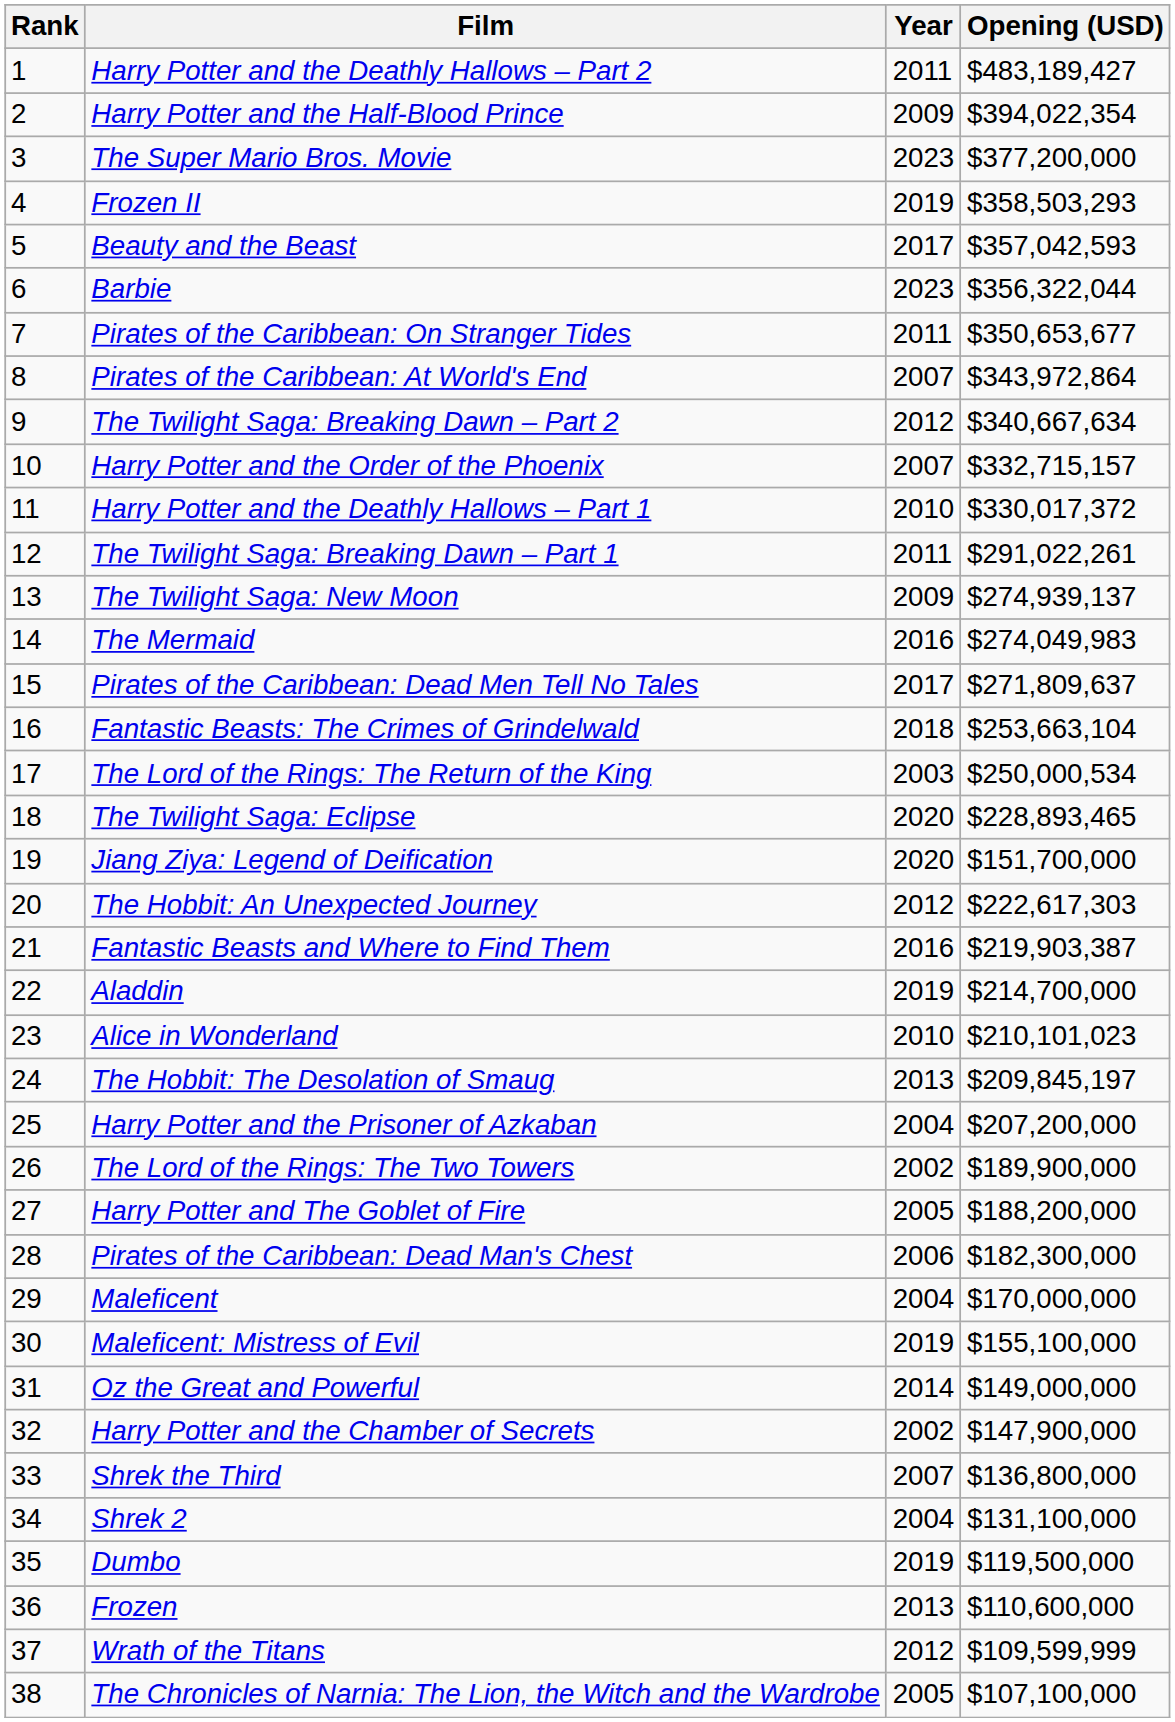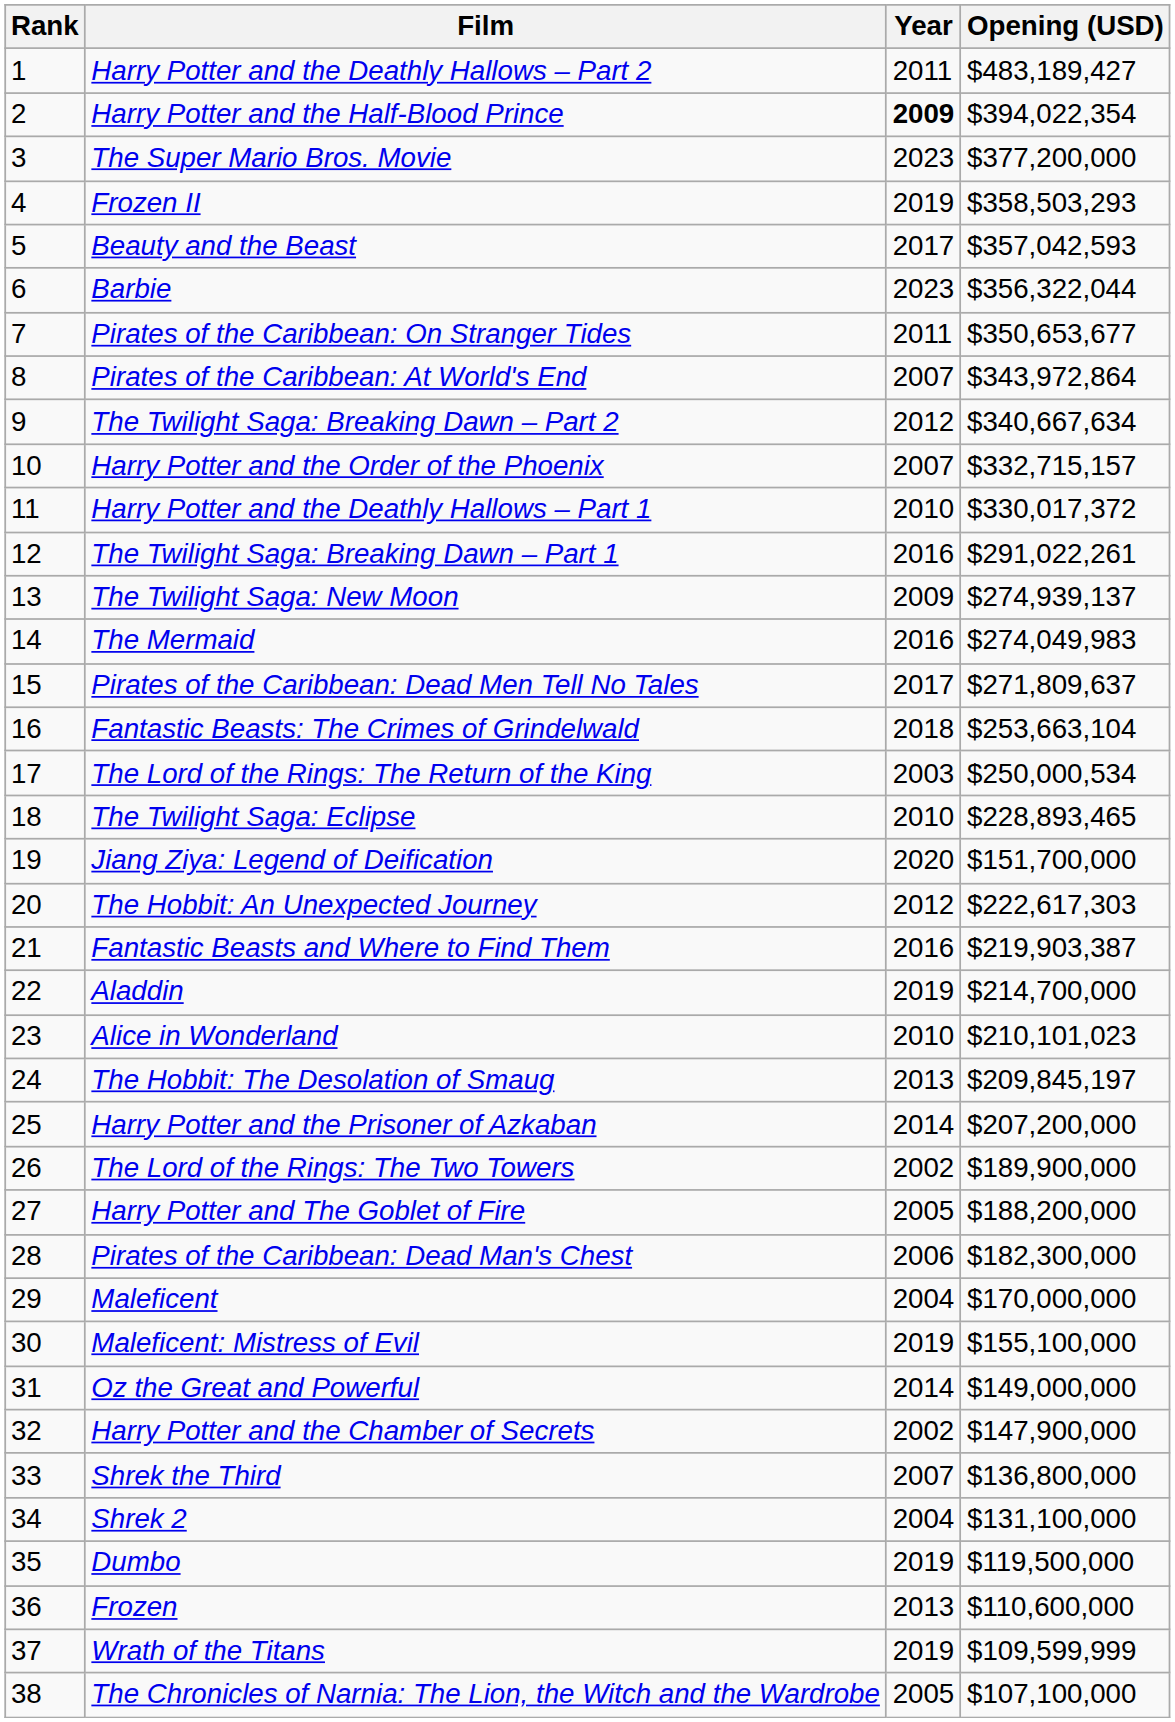 <table class="wikitable plainrowheaders" style="margin:auto; margin:auto;">
 <tr>
 <th>Rank</th>
 <th>Film</th>
 <th>Year</th>
 <th>Opening (USD)</th>
 </tr>
 <tr>
 <td>1</td>
 <td><em><a href='#'>Harry Potter and the Deathly Hallows – Part 2</a></em></td>
 <td>2011</td>
 <td>$483,189,427</td>
 </tr>
 <tr>
 <td>2</td>
 <td><em><a href='#'>Harry Potter and the Half-Blood Prince</a></em></td>
-<td>2009</td>
+<td><strong>2009</strong></td>
 <td>$394,022,354</td>
 </tr>
 <tr>
 <td>3</td>
 <td><em><a href='#'>The Super Mario Bros. Movie</a></em></td>
 <td>2023</td>
 <td>$377,200,000</td>
 </tr>
 <tr>
 <td>4</td>
 <td><em><a href='#'>Frozen II</a></em></td>
 <td>2019</td>
 <td>$358,503,293</td>
 </tr>
 <tr>
 <td>5</td>
 <td><em><a href='#'>Beauty and the Beast</a></em></td>
 <td>2017</td>
 <td>$357,042,593</td>
 </tr>
 <tr>
 <td>6</td>
 <td><em><a href='#'>Barbie</a></em></td>
 <td>2023</td>
 <td>$356,322,044</td>
 </tr>
 <tr>
 <td>7</td>
 <td><em><a href='#'>Pirates of the Caribbean: On Stranger Tides</a></em></td>
 <td>2011</td>
 <td>$350,653,677</td>
 </tr>
 <tr>
 <td>8</td>
 <td><em><a href='#'>Pirates of the Caribbean: At World's End</a></em></td>
 <td>2007</td>
 <td>$343,972,864</td>
 </tr>
 <tr>
 <td>9</td>
 <td><em><a href='#'>The Twilight Saga: Breaking Dawn – Part 2</a></em></td>
 <td>2012</td>
 <td>$340,667,634</td>
 </tr>
 <tr>
 <td>10</td>
 <td><em><a href='#'>Harry Potter and the Order of the Phoenix</a></em></td>
 <td>2007</td>
 <td>$332,715,157</td>
 </tr>
 <tr>
 <td>11</td>
 <td><em><a href='#'>Harry Potter and the Deathly Hallows – Part 1</a></em></td>
 <td>2010</td>
 <td>$330,017,372</td>
 </tr>
 <tr>
 <td>12</td>
 <td><em><a href='#'>The Twilight Saga: Breaking Dawn – Part 1</a></em></td>
-<td>2011</td>
+<td>2016</td>
 <td>$291,022,261</td>
 </tr>
 <tr>
 <td>13</td>
 <td><em><a href='#'>The Twilight Saga: New Moon</a></em></td>
 <td>2009</td>
 <td>$274,939,137</td>
 </tr>
 <tr>
 <td>14</td>
 <td><a href='#'><em>The Mermaid</em></a></td>
 <td>2016</td>
 <td>$274,049,983</td>
 </tr>
 <tr>
 <td>15</td>
 <td><em><a href='#'>Pirates of the Caribbean: Dead Men Tell No Tales</a></em></td>
 <td>2017</td>
 <td>$271,809,637</td>
 </tr>
 <tr>
 <td>16</td>
 <td><em><a href='#'>Fantastic Beasts: The Crimes of Grindelwald</a></em></td>
 <td>2018</td>
 <td>$253,663,104</td>
 </tr>
 <tr>
 <td>17</td>
 <td><em><a href='#'>The Lord of the Rings: The Return of the King</a></em></td>
 <td>2003</td>
 <td>$250,000,534</td>
 </tr>
 <tr>
 <td>18</td>
 <td><em><a href='#'>The Twilight Saga: Eclipse</a></em></td>
-<td>2020</td>
+<td>2010</td>
 <td>$228,893,465</td>
 </tr>
 <tr>
 <td>19</td>
 <td><em><a href='#'>Jiang Ziya: Legend of Deification</a></em></td>
 <td>2020</td>
 <td>$151,700,000</td>
 </tr>
 <tr>
 <td>20</td>
 <td><em><a href='#'>The Hobbit: An Unexpected Journey</a></em></td>
 <td>2012</td>
 <td>$222,617,303</td>
 </tr>
 <tr>
 <td>21</td>
 <td><em><a href='#'>Fantastic Beasts and Where to Find Them</a></em></td>
 <td>2016</td>
 <td>$219,903,387</td>
 </tr>
 <tr>
 <td>22</td>
 <td><em><a href='#'>Aladdin</a></em></td>
 <td>2019</td>
 <td>$214,700,000</td>
 </tr>
 <tr>
 <td>23</td>
 <td><em><a href='#'>Alice in Wonderland</a></em></td>
 <td>2010</td>
 <td>$210,101,023</td>
 </tr>
 <tr>
 <td>24</td>
 <td><em><a href='#'>The Hobbit: The Desolation of Smaug</a></em></td>
 <td>2013</td>
 <td>$209,845,197</td>
 </tr>
 <tr>
 <td>25</td>
 <td><em><a href='#'>Harry Potter and the Prisoner of Azkaban</a></em></td>
-<td>2004</td>
+<td>2014</td>
 <td>$207,200,000</td>
 </tr>
 <tr>
 <td>26</td>
 <td><em><a href='#'>The Lord of the Rings: The Two Towers</a></em></td>
 <td>2002</td>
 <td>$189,900,000</td>
 </tr>
 <tr>
 <td>27</td>
 <td><em><a href='#'>Harry Potter and The Goblet of Fire</a></em></td>
 <td>2005</td>
 <td>$188,200,000</td>
 </tr>
 <tr>
 <td>28</td>
 <td><em><a href='#'>Pirates of the Caribbean: Dead Man's Chest</a></em></td>
 <td>2006</td>
 <td>$182,300,000</td>
 </tr>
 <tr>
 <td>29</td>
 <td><em><a href='#'>Maleficent</a></em></td>
 <td>2004</td>
 <td>$170,000,000</td>
 </tr>
 <tr>
 <td>30</td>
 <td><em><a href='#'>Maleficent: Mistress of Evil</a></em></td>
 <td>2019</td>
 <td>$155,100,000</td>
 </tr>
 <tr>
 <td>31</td>
 <td><em><a href='#'>Oz the Great and Powerful</a></em></td>
 <td>2014</td>
 <td>$149,000,000</td>
 </tr>
 <tr>
 <td>32</td>
 <td><em><a href='#'> Harry Potter and the Chamber of Secrets</a></em></td>
 <td>2002</td>
 <td>$147,900,000</td>
 </tr>
 <tr>
 <td>33</td>
 <td><em><a href='#'>Shrek the Third</a></em></td>
 <td>2007</td>
 <td>$136,800,000</td>
 </tr>
 <tr>
 <td>34</td>
 <td><em><a href='#'>Shrek 2</a></em></td>
 <td>2004</td>
 <td>$131,100,000</td>
 </tr>
 <tr>
 <td>35</td>
 <td><em><a href='#'>Dumbo</a></em></td>
 <td>2019</td>
 <td>$119,500,000</td>
 </tr>
 <tr>
 <td>36</td>
 <td><em><a href='#'>Frozen</a></em></td>
 <td>2013</td>
 <td>$110,600,000</td>
 </tr>
 <tr>
 <td>37</td>
 <td><em><a href='#'>Wrath of the Titans</a></em></td>
-<td>2012</td>
+<td>2019</td>
 <td>$109,599,999</td>
 </tr>
 <tr>
 <td>38</td>
 <td><em><a href='#'>The Chronicles of Narnia: The Lion, the Witch and the Wardrobe</a></em></td>
 <td>2005</td>
 <td>$107,100,000</td>
 </tr>
 </table>
